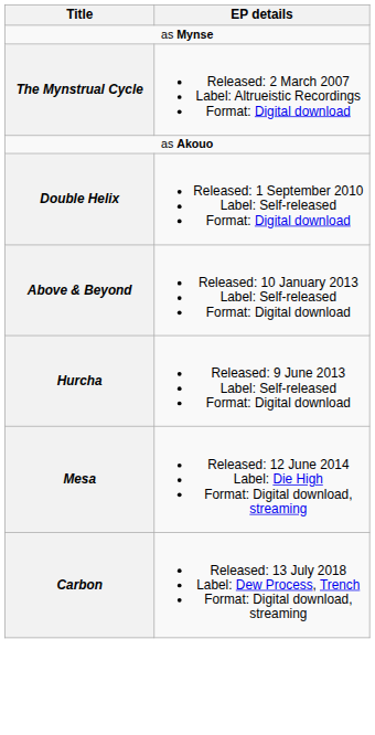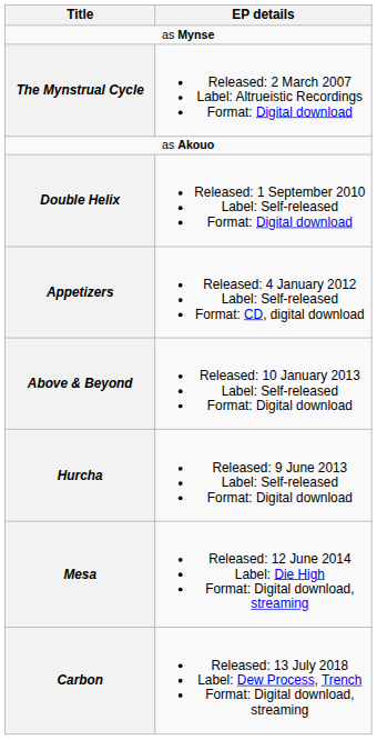 <table class="wikitable plainrowheaders" style="text-align:center;">
 <tr>
 <th scope="col" style="width:11em;">Title</th>
 <th scope="col" style="width:16em;">EP details</th>
 </tr>
 <tr>
 <td colspan="2" style="font-size:90%">as <strong>Mynse</strong></td>
 </tr>
 <tr>
 <th scope="row"><em>The Mynstrual Cycle</em></th>
 <td><br><ul><li>Released: 2 March 2007</li><li>Label: Altrueistic Recordings</li><li>Format: <a href='#'>Digital download</a></li></ul></td>
 </tr>
 <tr>
 <td colspan="2" style="font-size:90%">as <strong>Akouo</strong></td>
 </tr>
 <tr>
 <th scope="row"><em>Double Helix</em> </th>
 <td><br><ul><li>Released: 1 September 2010</li><li>Label: Self-released</li><li>Format: <a href='#'>Digital download</a></li></ul></td>
 </tr>
 <tr>
+<th scope="row"><em>Appetizers</em> </th>
+<td><br><ul><li>Released: 4 January 2012</li><li>Label: Self-released</li><li>Format: <a href='#'>CD</a>, digital download</li></ul></td>
+</tr>
+<tr>
 <th scope="row"><em>Above & Beyond</em></th>
 <td><br><ul><li>Released: 10 January 2013</li><li>Label: Self-released</li><li>Format: Digital download</li></ul></td>
 </tr>
 <tr>
 <th scope="row"><em>Hurcha</em></th>
 <td><br><ul><li>Released: 9 June 2013</li><li>Label: Self-released</li><li>Format: Digital download</li></ul></td>
 </tr>
 <tr>
 <th scope="row"><em>Mesa</em></th>
 <td><br><ul><li>Released: 12 June 2014</li><li>Label: <a href='#'>Die High</a></li><li>Format: Digital download, <a href='#'>streaming</a></li></ul></td>
 </tr>
 <tr>
 <th scope="row"><em>Carbon</em></th>
 <td><br><ul><li>Released: 13 July 2018</li><li>Label: <a href='#'>Dew Process</a>, <a href='#'>Trench</a></li><li>Format: Digital download, streaming</li></ul></td>
 </tr>
 </table>
